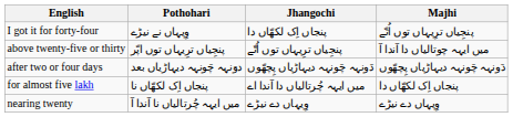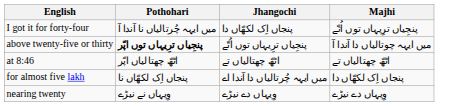 <table class="wikitable">
 <tr>
 <th>English</th>
 <th>Pothohari</th>
 <th>Jhangochi</th>
 <th>Majhi</th>
 </tr>
 <tr>
 <td>I got it for forty-four</td>
-<td>وِیہاں نے نیڑے</td>
+<td>میں ایہہ چُرتالیاں نا آندا آ</td>
 <td>پنجاں اِک لکھّاں دا</td>
 <td>پنجِیاں ترِیہاں توں اُتّے</td>
 </tr>
 <tr>
 <td>above twenty-five or thirty</td>
-<td>پنجِیاں ترِیہاں توں اپّر</td>
+<td><strong>پنجِیاں ترِیہاں توں اپّر</strong></td>
 <td>پنجِیاں ترِیہاں توں اُتّے</td>
 <td>میں ایہہ چوتالیاں دا آندا آ</td>
 </tr>
 <tr>
-<td>after two or four days</td>
-<td>دوَنہہ چَونہہ دیہاڑیاں بعد</td>
-<td>دَونہہ چَونہہ دیہاڑیاں پِچھّوں</td>
-<td>دَونہہ چَونہہ دیہاڑیاں پِچھّوں</td>
+<td>at 8:46</td>
+<td>اٹھّ چھتالیاں اپّر</td>
+<td>اٹھّ چھتالیاں تے</td>
+<td>اٹھّ چھتالیاں تے</td>
 </tr>
 <tr>
 <td>for almost five <a href='#'>lakh</a></td>
 <td>پنجاں اِک لکھّاں نا</td>
 <td>میں ایہہ چُرتالیاں دا آندا اے</td>
 <td>پنجاں اِک لکھّاں دا</td>
 </tr>
 <tr>
 <td>nearing twenty</td>
-<td>میں ایہہ چُرتالیاں نا آندا آ</td>
+<td>وِیہاں نے نیڑے</td>
 <td>وِیہاں دے نیڑے</td>
 <td>وِیہاں دے نیڑے</td>
 </tr>
 </table>
